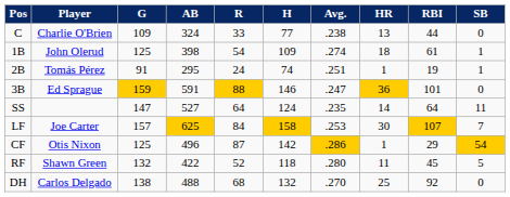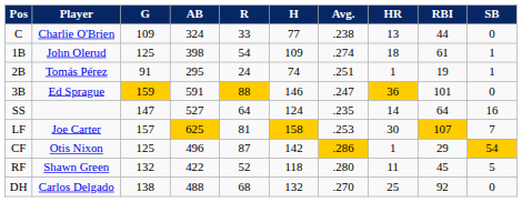 <table class="wikitable sortable">
 <tr>
 <th style="background:#072764;color:white;" width="5%">Pos</th>
 <th style="background:#072764;color:white;" width="16%">Player</th>
 <th style="background:#072764;color:white;" width="9%">G</th>
 <th style="background:#072764;color:white;" width="9%">AB</th>
 <th style="background:#072764;color:white;" width="9%">R</th>
 <th style="background:#072764;color:white;" width="9%">H</th>
 <th style="background:#072764;color:white;" width="9%">Avg.</th>
 <th style="background:#072764;color:white;" width="9%">HR</th>
 <th style="background:#072764;color:white;" width="9%">RBI</th>
 <th style="background:#072764;color:white;" width="9%">SB</th>
 </tr>
 <tr align="center">
 <td>C</td>
 <td><a href='#'>Charlie O'Brien</a></td>
 <td>109</td>
 <td>324</td>
 <td>33</td>
 <td>77</td>
 <td>.238</td>
 <td>13</td>
 <td>44</td>
 <td>0</td>
 </tr>
 <tr align="center">
 <td>1B</td>
 <td><a href='#'>John Olerud</a></td>
 <td>125</td>
 <td>398</td>
 <td>54</td>
 <td>109</td>
 <td>.274</td>
 <td>18</td>
 <td>61</td>
 <td>1</td>
 </tr>
 <tr align="center">
 <td>2B</td>
 <td><a href='#'>Tomás Pérez</a></td>
 <td>91</td>
 <td>295</td>
 <td>24</td>
 <td>74</td>
 <td>.251</td>
 <td>1</td>
 <td>19</td>
 <td>1</td>
 </tr>
 <tr align="center">
 <td>3B</td>
 <td><a href='#'>Ed Sprague</a></td>
 <td bgcolor="#FFCC00">159</td>
 <td>591</td>
 <td bgcolor="#FFCC00">88</td>
 <td>146</td>
 <td>.247</td>
 <td bgcolor="#FFCC00">36</td>
 <td>101</td>
 <td>0</td>
 </tr>
 <tr align="center">
 <td>SS</td>
 <td></td>
 <td>147</td>
 <td>527</td>
 <td>64</td>
 <td>124</td>
 <td>.235</td>
 <td>14</td>
 <td>64</td>
-<td>11</td>
+<td>16</td>
 </tr>
 <tr align="center">
 <td>LF</td>
 <td><a href='#'>Joe Carter</a></td>
 <td>157</td>
 <td bgcolor="#FFCC00">625</td>
-<td>84</td>
+<td>81</td>
 <td bgcolor="#FFCC00">158</td>
 <td>.253</td>
 <td>30</td>
 <td bgcolor="#FFCC00">107</td>
 <td>7</td>
 </tr>
 <tr align="center">
 <td>CF</td>
 <td><a href='#'>Otis Nixon</a></td>
 <td>125</td>
 <td>496</td>
 <td>87</td>
 <td>142</td>
 <td bgcolor="#FFCC00">.286</td>
 <td>1</td>
 <td>29</td>
 <td bgcolor="#FFCC00">54</td>
 </tr>
 <tr align="center">
 <td>RF</td>
 <td><a href='#'>Shawn Green</a></td>
 <td>132</td>
 <td>422</td>
 <td>52</td>
 <td>118</td>
 <td>.280</td>
 <td>11</td>
 <td>45</td>
 <td>5</td>
 </tr>
 <tr align="center">
 <td>DH</td>
 <td><a href='#'>Carlos Delgado</a></td>
 <td>138</td>
 <td>488</td>
 <td>68</td>
 <td>132</td>
 <td>.270</td>
 <td>25</td>
 <td>92</td>
 <td>0</td>
 </tr>
 </table>
